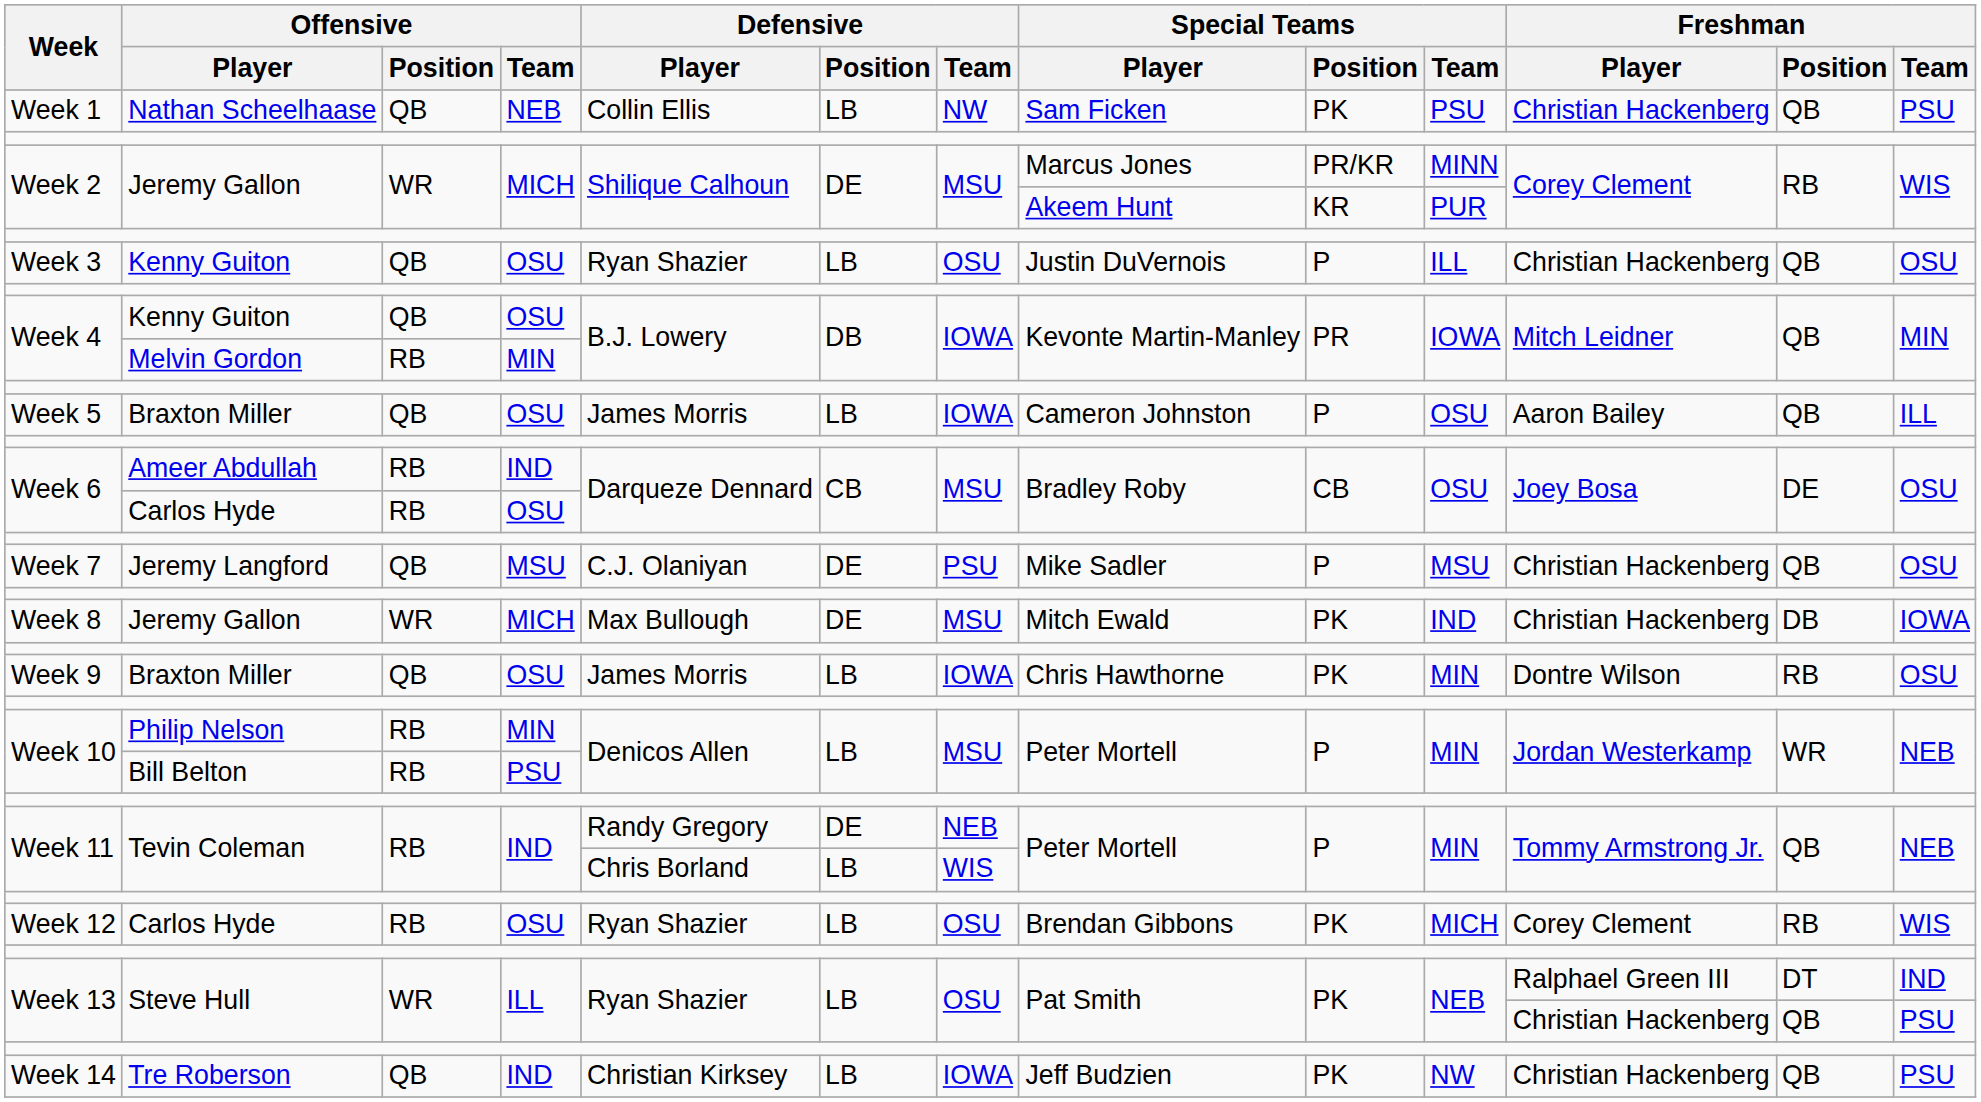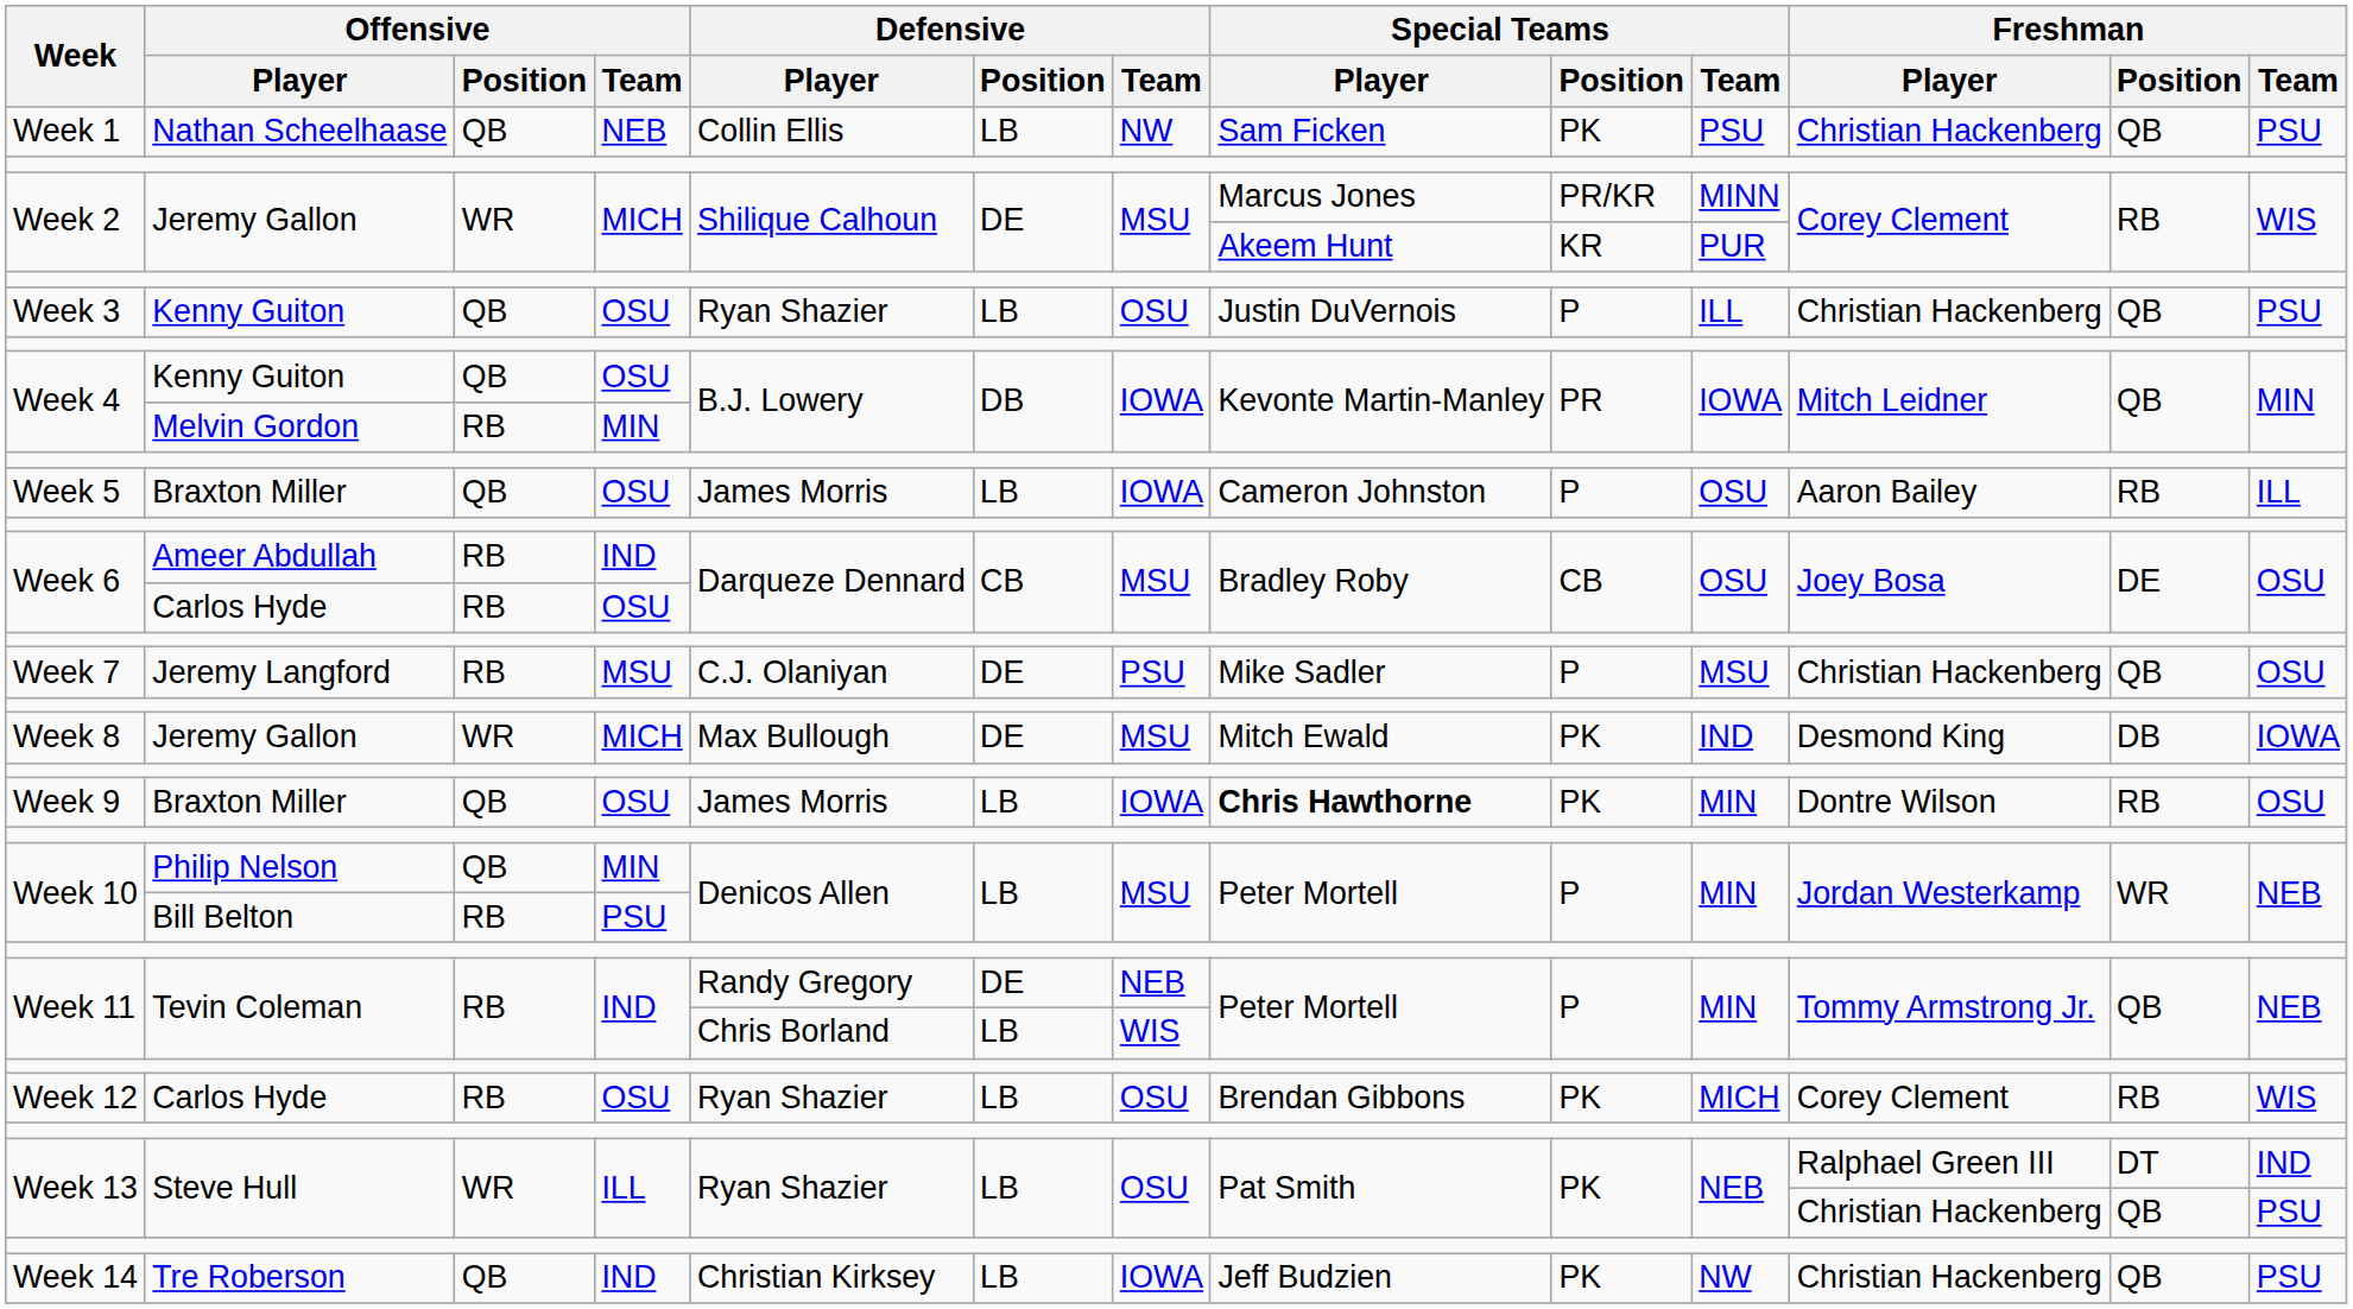 <table class="wikitable" border="1">
 <tr>
 <th rowspan="2">Week</th>
 <th colspan="3">Offensive</th>
 <th colspan="3">Defensive</th>
 <th colspan="3">Special Teams</th>
 <th colspan="3">Freshman</th>
 </tr>
 <tr>
 <th>Player</th>
 <th>Position</th>
 <th>Team</th>
 <th>Player</th>
 <th>Position</th>
 <th>Team</th>
 <th>Player</th>
 <th>Position</th>
 <th>Team</th>
 <th>Player</th>
 <th>Position</th>
 <th>Team</th>
 </tr>
 <tr>
 <td>Week 1</td>
 <td><a href='#'>Nathan Scheelhaase</a></td>
 <td>QB</td>
 <td><a href='#'>NEB</a></td>
 <td>Collin Ellis</td>
 <td>LB</td>
 <td><a href='#'>NW</a></td>
 <td><a href='#'>Sam Ficken</a></td>
 <td>PK</td>
 <td><a href='#'>PSU</a></td>
 <td><a href='#'>Christian Hackenberg</a></td>
 <td>QB</td>
 <td><a href='#'>PSU</a></td>
 </tr>
 <tr>
 <td colspan="13"></td>
 </tr>
 <tr>
 <td rowspan="2">Week 2</td>
 <td rowspan="2">Jeremy Gallon</td>
 <td rowspan="2">WR</td>
 <td rowspan="2"><a href='#'>MICH</a></td>
 <td rowspan="2"><a href='#'>Shilique Calhoun</a></td>
 <td rowspan="2">DE</td>
 <td rowspan="2"><a href='#'>MSU</a></td>
 <td>Marcus Jones</td>
 <td>PR/KR</td>
 <td><a href='#'>MINN</a></td>
 <td rowspan="2"><a href='#'>Corey Clement</a></td>
 <td rowspan="2">RB</td>
 <td rowspan="2"><a href='#'>WIS</a></td>
 </tr>
 <tr>
 <td><a href='#'>Akeem Hunt</a></td>
 <td>KR</td>
 <td><a href='#'>PUR</a></td>
 </tr>
 <tr>
 <td colspan="13"></td>
 </tr>
 <tr>
 <td>Week 3</td>
 <td><a href='#'>Kenny Guiton</a></td>
 <td>QB</td>
 <td><a href='#'>OSU</a></td>
 <td>Ryan Shazier</td>
 <td>LB</td>
 <td><a href='#'>OSU</a></td>
 <td>Justin DuVernois</td>
 <td>P</td>
 <td><a href='#'>ILL</a></td>
 <td>Christian Hackenberg</td>
 <td>QB</td>
-<td><a href='#'>OSU</a></td>
+<td><a href='#'>PSU</a></td>
 </tr>
 <tr>
 <td colspan="13"></td>
 </tr>
 <tr>
 <td rowspan="2">Week 4</td>
 <td>Kenny Guiton</td>
 <td>QB</td>
 <td><a href='#'>OSU</a></td>
 <td rowspan="2">B.J. Lowery</td>
 <td rowspan="2">DB</td>
 <td rowspan="2"><a href='#'>IOWA</a></td>
 <td rowspan="2">Kevonte Martin-Manley</td>
 <td rowspan="2">PR</td>
 <td rowspan="2"><a href='#'>IOWA</a></td>
 <td rowspan="2"><a href='#'>Mitch Leidner</a></td>
 <td rowspan="2">QB</td>
 <td rowspan="2"><a href='#'>MIN</a></td>
 </tr>
 <tr>
 <td><a href='#'>Melvin Gordon</a></td>
 <td>RB</td>
 <td><a href='#'>MIN</a></td>
 </tr>
 <tr>
 <td colspan="13"></td>
 </tr>
 <tr>
 <td>Week 5</td>
 <td>Braxton Miller</td>
 <td>QB</td>
 <td><a href='#'>OSU</a></td>
 <td>James Morris</td>
 <td>LB</td>
 <td><a href='#'>IOWA</a></td>
 <td>Cameron Johnston</td>
 <td>P</td>
 <td><a href='#'>OSU</a></td>
 <td>Aaron Bailey</td>
-<td>QB</td>
+<td>RB</td>
 <td><a href='#'>ILL</a></td>
 </tr>
 <tr>
 <td colspan="13"></td>
 </tr>
 <tr>
 <td rowspan="2">Week 6</td>
 <td><a href='#'>Ameer Abdullah</a></td>
 <td>RB</td>
 <td><a href='#'>IND</a></td>
 <td rowspan="2">Darqueze Dennard</td>
 <td rowspan="2">CB</td>
 <td rowspan="2"><a href='#'>MSU</a></td>
 <td rowspan="2">Bradley Roby</td>
 <td rowspan="2">CB</td>
 <td rowspan="2"><a href='#'>OSU</a></td>
 <td rowspan="2"><a href='#'>Joey Bosa</a></td>
 <td rowspan="2">DE</td>
 <td rowspan="2"><a href='#'>OSU</a></td>
 </tr>
 <tr>
 <td>Carlos Hyde</td>
 <td>RB</td>
 <td><a href='#'>OSU</a></td>
 </tr>
 <tr>
 <td colspan="13"></td>
 </tr>
 <tr>
 <td>Week 7</td>
 <td>Jeremy Langford</td>
-<td>QB</td>
+<td>RB</td>
 <td><a href='#'>MSU</a></td>
 <td>C.J. Olaniyan</td>
 <td>DE</td>
 <td><a href='#'>PSU</a></td>
 <td>Mike Sadler</td>
 <td>P</td>
 <td><a href='#'>MSU</a></td>
 <td>Christian Hackenberg</td>
 <td>QB</td>
 <td><a href='#'>OSU</a></td>
 </tr>
 <tr>
 <td colspan="13"></td>
 </tr>
 <tr>
 <td>Week 8</td>
 <td>Jeremy Gallon</td>
 <td>WR</td>
 <td><a href='#'>MICH</a></td>
 <td>Max Bullough</td>
 <td>DE</td>
 <td><a href='#'>MSU</a></td>
 <td>Mitch Ewald</td>
 <td>PK</td>
 <td><a href='#'>IND</a></td>
-<td>Christian Hackenberg</td>
+<td>Desmond King</td>
 <td>DB</td>
 <td><a href='#'>IOWA</a></td>
 </tr>
 <tr>
 <td colspan="13"></td>
 </tr>
 <tr>
 <td>Week 9</td>
 <td>Braxton Miller</td>
 <td>QB</td>
 <td><a href='#'>OSU</a></td>
 <td>James Morris</td>
 <td>LB</td>
 <td><a href='#'>IOWA</a></td>
-<td>Chris Hawthorne</td>
+<td><strong>Chris Hawthorne</strong></td>
 <td>PK</td>
 <td><a href='#'>MIN</a></td>
 <td>Dontre Wilson</td>
 <td>RB</td>
 <td><a href='#'>OSU</a></td>
 </tr>
 <tr>
 <td colspan="13"></td>
 </tr>
 <tr>
 <td rowspan="2">Week 10</td>
 <td><a href='#'>Philip Nelson</a></td>
-<td>RB</td>
+<td>QB</td>
 <td><a href='#'>MIN</a></td>
 <td rowspan="2">Denicos Allen</td>
 <td rowspan="2">LB</td>
 <td rowspan="2"><a href='#'>MSU</a></td>
 <td rowspan="2">Peter Mortell</td>
 <td rowspan="2">P</td>
 <td rowspan="2"><a href='#'>MIN</a></td>
 <td rowspan="2"><a href='#'>Jordan Westerkamp</a></td>
 <td rowspan="2">WR</td>
 <td rowspan="2"><a href='#'>NEB</a></td>
 </tr>
 <tr>
 <td>Bill Belton</td>
 <td>RB</td>
 <td><a href='#'>PSU</a></td>
 </tr>
 <tr>
 <td colspan="13"></td>
 </tr>
 <tr>
 <td rowspan="2">Week 11</td>
 <td rowspan="2">Tevin Coleman</td>
 <td rowspan="2">RB</td>
 <td rowspan="2"><a href='#'>IND</a></td>
 <td>Randy Gregory</td>
 <td>DE</td>
 <td><a href='#'>NEB</a></td>
 <td rowspan="2">Peter Mortell</td>
 <td rowspan="2">P</td>
 <td rowspan="2"><a href='#'>MIN</a></td>
 <td rowspan="2"><a href='#'>Tommy Armstrong Jr.</a></td>
 <td rowspan="2">QB</td>
 <td rowspan="2"><a href='#'>NEB</a></td>
 </tr>
 <tr>
 <td>Chris Borland</td>
 <td>LB</td>
 <td><a href='#'>WIS</a></td>
 </tr>
 <tr>
 <td colspan="13"></td>
 </tr>
 <tr>
 <td>Week 12</td>
 <td>Carlos Hyde</td>
 <td>RB</td>
 <td><a href='#'>OSU</a></td>
 <td>Ryan Shazier</td>
 <td>LB</td>
 <td><a href='#'>OSU</a></td>
 <td>Brendan Gibbons</td>
 <td>PK</td>
 <td><a href='#'>MICH</a></td>
 <td>Corey Clement</td>
 <td>RB</td>
 <td><a href='#'>WIS</a></td>
 </tr>
 <tr>
 <td colspan="13"></td>
 </tr>
 <tr>
 <td rowspan="2">Week 13</td>
 <td rowspan="2">Steve Hull</td>
 <td rowspan="2">WR</td>
 <td rowspan="2"><a href='#'>ILL</a></td>
 <td rowspan="2">Ryan Shazier</td>
 <td rowspan="2">LB</td>
 <td rowspan="2"><a href='#'>OSU</a></td>
 <td rowspan="2">Pat Smith</td>
 <td rowspan="2">PK</td>
 <td rowspan="2"><a href='#'>NEB</a></td>
 <td>Ralphael Green III</td>
 <td>DT</td>
 <td><a href='#'>IND</a></td>
 </tr>
 <tr>
 <td>Christian Hackenberg</td>
 <td>QB</td>
 <td><a href='#'>PSU</a></td>
 </tr>
 <tr>
 <td colspan="13"></td>
 </tr>
 <tr>
 <td>Week 14</td>
 <td><a href='#'>Tre Roberson</a></td>
 <td>QB</td>
 <td><a href='#'>IND</a></td>
 <td>Christian Kirksey</td>
 <td>LB</td>
 <td><a href='#'>IOWA</a></td>
 <td>Jeff Budzien</td>
 <td>PK</td>
 <td><a href='#'>NW</a></td>
 <td>Christian Hackenberg</td>
 <td>QB</td>
 <td><a href='#'>PSU</a></td>
 </tr>
 </table>
